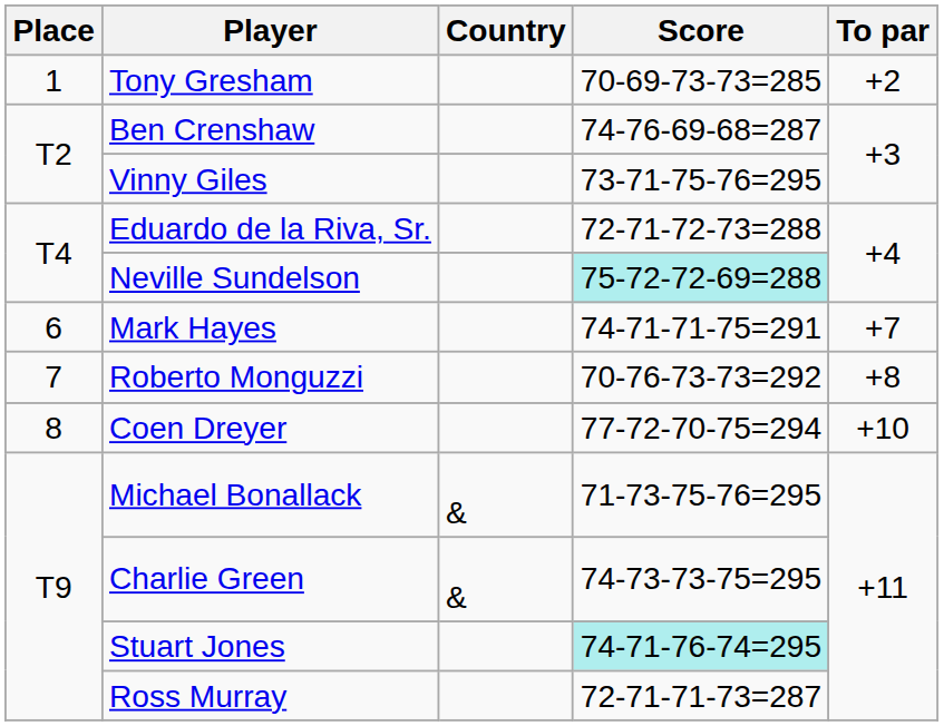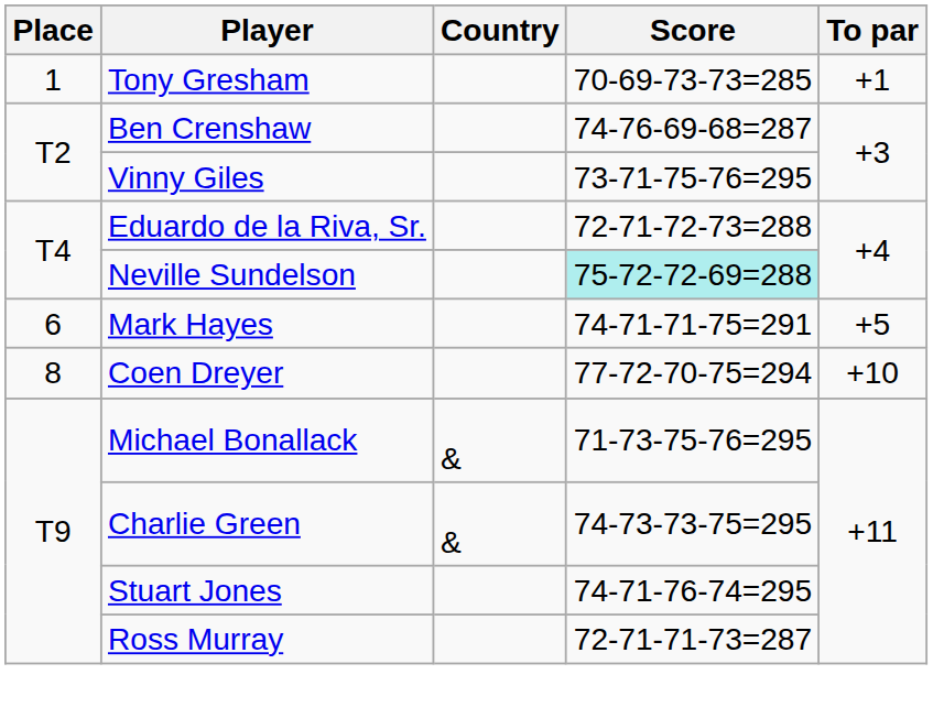 <table class="wikitable" style="font-size:95%;">
 <tr>
 <th>Place</th>
 <th>Player</th>
 <th>Country</th>
 <th>Score</th>
 <th>To par</th>
 </tr>
 <tr>
 <td align=center>1</td>
 <td><a href='#'>Tony Gresham</a></td>
 <td></td>
 <td>70-69-73-73=285</td>
-<td align=center>+2</td>
+<td align=center>+1</td>
 </tr>
 <tr>
 <td align=center rowspan=2>T2</td>
 <td><a href='#'>Ben Crenshaw</a></td>
 <td></td>
 <td>74-76-69-68=287</td>
 <td align=center rowspan=2>+3</td>
 </tr>
 <tr>
 <td><a href='#'>Vinny Giles</a></td>
 <td></td>
 <td>73-71-75-76=295</td>
 </tr>
 <tr>
 <td align=center rowspan=2>T4</td>
 <td><a href='#'>Eduardo de la Riva, Sr.</a></td>
 <td></td>
 <td>72-71-72-73=288</td>
 <td align=center rowspan=2>+4</td>
 </tr>
 <tr>
 <td><a href='#'>Neville Sundelson</a></td>
 <td></td>
 <td style="background: paleturquoise;">75-72-72-69=288</td>
 </tr>
 <tr>
 <td align=center>6</td>
 <td><a href='#'>Mark Hayes</a></td>
 <td></td>
 <td>74-71-71-75=291</td>
-<td align=center>+7</td>
-</tr>
-<tr>
-<td align=center>7</td>
-<td><a href='#'>Roberto Monguzzi</a></td>
-<td></td>
-<td>70-76-73-73=292</td>
-<td align=center>+8</td>
+<td align=center>+5</td>
 </tr>
 <tr>
 <td align=center>8</td>
 <td><a href='#'>Coen Dreyer</a></td>
 <td></td>
 <td>77-72-70-75=294</td>
 <td align=center>+10</td>
 </tr>
 <tr>
 <td align=center rowspan=4>T9</td>
 <td><a href='#'>Michael Bonallack</a></td>
 <td><br>& </td>
 <td>71-73-75-76=295</td>
 <td align=center rowspan=4>+11</td>
 </tr>
 <tr>
 <td><a href='#'>Charlie Green</a></td>
 <td><br>& </td>
 <td>74-73-73-75=295</td>
 </tr>
 <tr>
 <td><a href='#'>Stuart Jones</a></td>
 <td></td>
-<td style="background: paleturquoise;">74-71-76-74=295</td>
+<td>74-71-76-74=295</td>
 </tr>
 <tr>
 <td><a href='#'>Ross Murray</a></td>
 <td></td>
 <td>72-71-71-73=287</td>
 </tr>
 </table>
